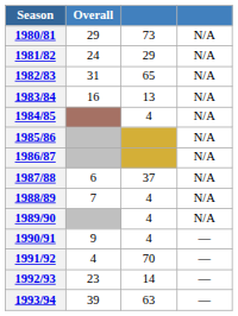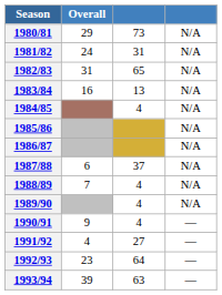 <table class="wikitable" style="font-size:86%; text-align:center; border:grey solid 1px; border-collapse:collapse; background:#ffffff;">
 <tr>
 <th style="background-color:#369; color:white; width:60px;"> Season </th>
 <th style="background-color:#4180be; color:white; width:55px;">Overall</th>
 <th style="background-color:#4180be; color:white; width:55px;"></th>
 <th style="background-color:#4180be; color:white; width:55px;"></th>
 </tr>
 <tr>
 <th scope=row align=center><a href='#'>1980/81</a></th>
 <td align=center>29</td>
 <td align=center>73</td>
 <td align=center>N/A</td>
 </tr>
 <tr>
 <th scope=row align=center><a href='#'>1981/82</a></th>
 <td align=center>24</td>
-<td align=center>29</td>
+<td align=center>31</td>
 <td align=center>N/A</td>
 </tr>
 <tr>
 <th scope=row align=center><a href='#'>1982/83</a></th>
 <td align=center>31</td>
 <td align=center>65</td>
 <td align=center>N/A</td>
 </tr>
 <tr>
 <th scope=row align=center><a href='#'>1983/84</a></th>
 <td align=center>16</td>
 <td align=center>13</td>
 <td align=center>N/A</td>
 </tr>
 <tr>
 <th scope=row align=center><a href='#'>1984/85</a></th>
 <td align=center bgcolor=#A57164></td>
 <td align=center>4</td>
 <td align=center>N/A</td>
 </tr>
 <tr>
 <th scope=row align=center><a href='#'>1985/86</a></th>
 <td align=center bgcolor=silver></td>
 <td align=center bgcolor=#D4AF37></td>
 <td align=center>N/A</td>
 </tr>
 <tr>
 <th scope=row align=center><a href='#'>1986/87</a></th>
 <td align=center bgcolor=silver></td>
 <td align=center bgcolor=#D4AF37></td>
 <td align=center>N/A</td>
 </tr>
 <tr>
 <th scope=row align=center><a href='#'>1987/88</a></th>
 <td align=center>6</td>
 <td align=center>37</td>
 <td align=center>N/A</td>
 </tr>
 <tr>
 <th scope=row align=center><a href='#'>1988/89</a></th>
 <td align=center>7</td>
 <td align=center>4</td>
 <td align=center>N/A</td>
 </tr>
 <tr>
 <th scope=row align=center><a href='#'>1989/90</a></th>
 <td align=center bgcolor=silver></td>
 <td align=center>4</td>
 <td align=center>N/A</td>
 </tr>
 <tr>
 <th scope=row align=center><a href='#'>1990/91</a></th>
 <td align=center>9</td>
 <td align=center>4</td>
 <td align=center>—</td>
 </tr>
 <tr>
 <th scope=row align=center><a href='#'>1991/92</a></th>
 <td align=center>4</td>
-<td align=center>70</td>
+<td align=center>27</td>
 <td align=center>—</td>
 </tr>
 <tr>
 <th scope=row align=center><a href='#'>1992/93</a></th>
 <td align=center>23</td>
-<td align=center>14</td>
+<td align=center>64</td>
 <td align=center>—</td>
 </tr>
 <tr>
 <th scope=row align=center><a href='#'>1993/94</a></th>
 <td align=center>39</td>
 <td align=center>63</td>
 <td align=center>—</td>
 </tr>
 </table>
